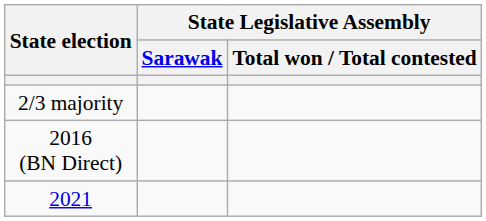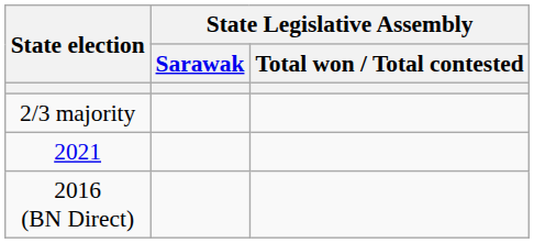 <table class="wikitable sortable" style="text-align:center; font-size:95%">
 <tr>
 <th rowspan=2>State election</th>
 <th colspan=2>State Legislative Assembly</th>
 </tr>
 <tr>
 <th><a href='#'>Sarawak</a></th>
 <th>Total won / Total contested</th>
 </tr>
 <tr>
 <th></th>
 <th></th>
 <th></th>
 </tr>
 <tr>
 <td>2/3 majority</td>
 <td></td>
 <td></td>
 </tr>
 <tr>
+<td><a href='#'>2021</a></td>
+<td></td>
+<td></td>
+</tr>
+<tr>
 <td>2016<br>(BN Direct)</td>
 <td></td>
 <td></td>
 </tr>
-<tr>
-<td><a href='#'>2021</a></td>
-<td></td>
-<td></td>
-</tr>
 </table>
